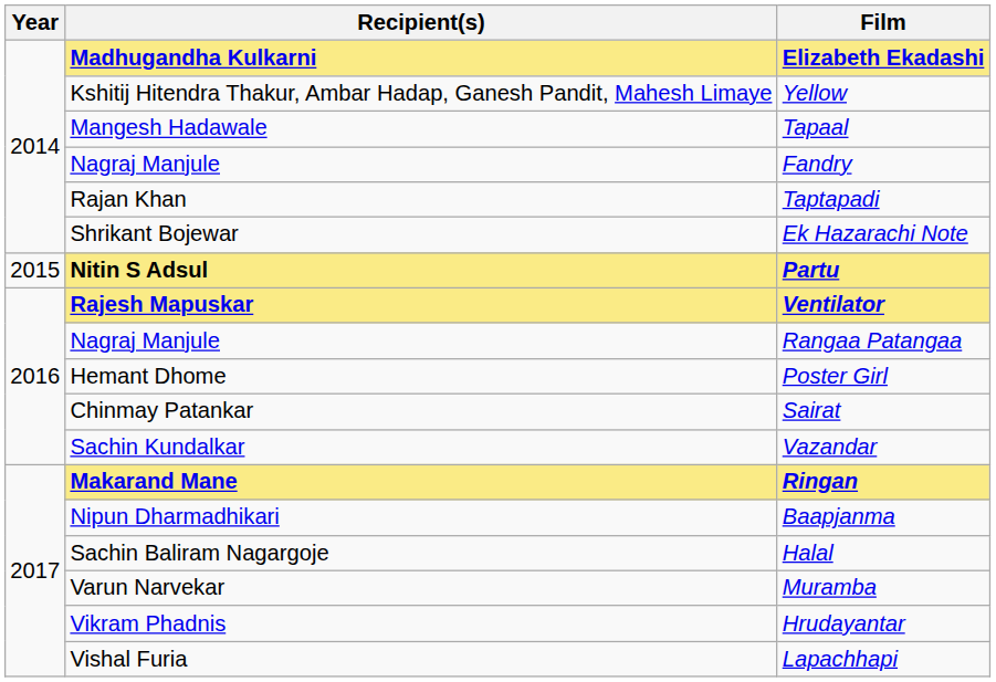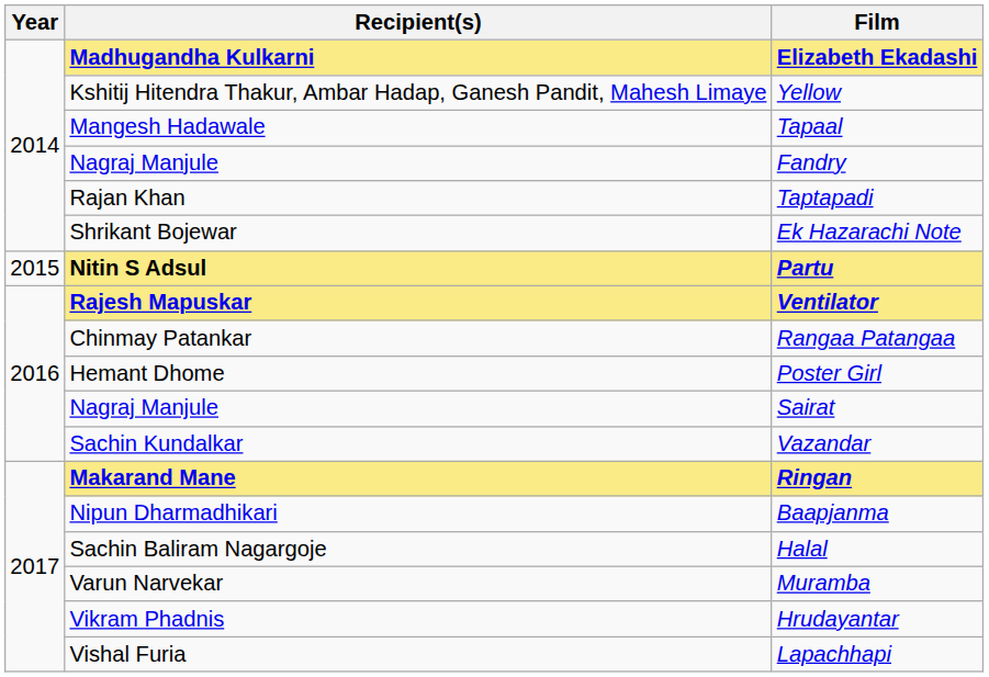 <table class="wikitable">
 <tr>
 <th>Year</th>
 <th>Recipient(s)</th>
 <th>Film</th>
 </tr>
 <tr>
 <td rowspan="6">2014</td>
 <td style="background:#FAEB86;"><strong><a href='#'>Madhugandha Kulkarni</a></strong></td>
 <td style="background:#FAEB86;"><strong><a href='#'>Elizabeth Ekadashi</a></strong></td>
 </tr>
 <tr>
 <td>Kshitij Hitendra Thakur, Ambar Hadap, Ganesh Pandit, <a href='#'>Mahesh Limaye</a></td>
 <td><em><a href='#'>Yellow</a></em></td>
 </tr>
 <tr>
 <td><a href='#'>Mangesh Hadawale</a></td>
 <td><em><a href='#'>Tapaal</a></em></td>
 </tr>
 <tr>
 <td><a href='#'>Nagraj Manjule</a></td>
 <td><em><a href='#'>Fandry</a></em></td>
 </tr>
 <tr>
 <td>Rajan Khan</td>
 <td><em><a href='#'>Taptapadi</a></em></td>
 </tr>
 <tr>
 <td>Shrikant Bojewar</td>
 <td><em><a href='#'>Ek Hazarachi Note</a></em></td>
 </tr>
 <tr>
 <td>2015</td>
 <td style="background:#FAEB86;"><strong>Nitin S Adsul</strong></td>
 <td style="background:#FAEB86;"><strong><em><a href='#'>Partu</a></em></strong></td>
 </tr>
 <tr>
 <td rowspan="5">2016</td>
 <td style="background:#FAEB86;"><strong><a href='#'>Rajesh Mapuskar</a></strong></td>
 <td style="background:#FAEB86;"><strong><em><a href='#'>Ventilator</a></em></strong></td>
 </tr>
 <tr>
-<td><a href='#'>Nagraj Manjule</a></td>
+<td>Chinmay Patankar</td>
 <td><em><a href='#'>Rangaa Patangaa</a></em></td>
 </tr>
 <tr>
 <td>Hemant Dhome</td>
 <td><em><a href='#'>Poster Girl</a></em></td>
 </tr>
 <tr>
-<td>Chinmay Patankar</td>
+<td><a href='#'>Nagraj Manjule</a></td>
 <td><em><a href='#'>Sairat</a></em></td>
 </tr>
 <tr>
 <td><a href='#'>Sachin Kundalkar</a></td>
 <td><em><a href='#'>Vazandar</a></em></td>
 </tr>
 <tr>
 <td rowspan="6">2017</td>
 <td style="background:#FAEB86;"><strong><a href='#'>Makarand Mane</a></strong></td>
 <td style="background:#FAEB86;"><a href='#'><strong><em>Ringan</em></strong></a></td>
 </tr>
 <tr>
 <td><a href='#'>Nipun Dharmadhikari</a></td>
 <td><em><a href='#'>Baapjanma</a></em></td>
 </tr>
 <tr>
 <td>Sachin Baliram Nagargoje</td>
 <td><em><a href='#'>Halal</a></em></td>
 </tr>
 <tr>
 <td>Varun Narvekar</td>
 <td><em><a href='#'>Muramba</a></em></td>
 </tr>
 <tr>
 <td><a href='#'>Vikram Phadnis</a></td>
 <td><em><a href='#'>Hrudayantar</a></em></td>
 </tr>
 <tr>
 <td>Vishal Furia</td>
 <td><em><a href='#'>Lapachhapi</a></em></td>
 </tr>
 </table>
